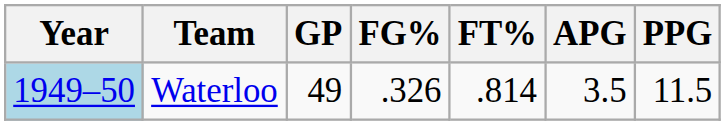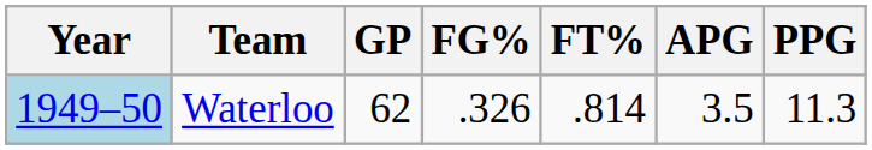 <table class="wikitable sortable" style="font-size:95%; text-align:right;">
 <tr>
 <th>Year</th>
 <th>Team</th>
 <th>GP</th>
 <th>FG%</th>
 <th>FT%</th>
 <th>APG</th>
 <th>PPG</th>
 </tr>
 <tr>
 <td style="background: lightblue; text-align:left;"><a href='#'>1949–50</a></td>
 <td style="text-align:left;"><a href='#'>Waterloo</a></td>
-<td>49</td>
+<td>62</td>
 <td>.326</td>
 <td>.814</td>
 <td>3.5</td>
-<td>11.5</td>
+<td>11.3</td>
 </tr>
 </table>
